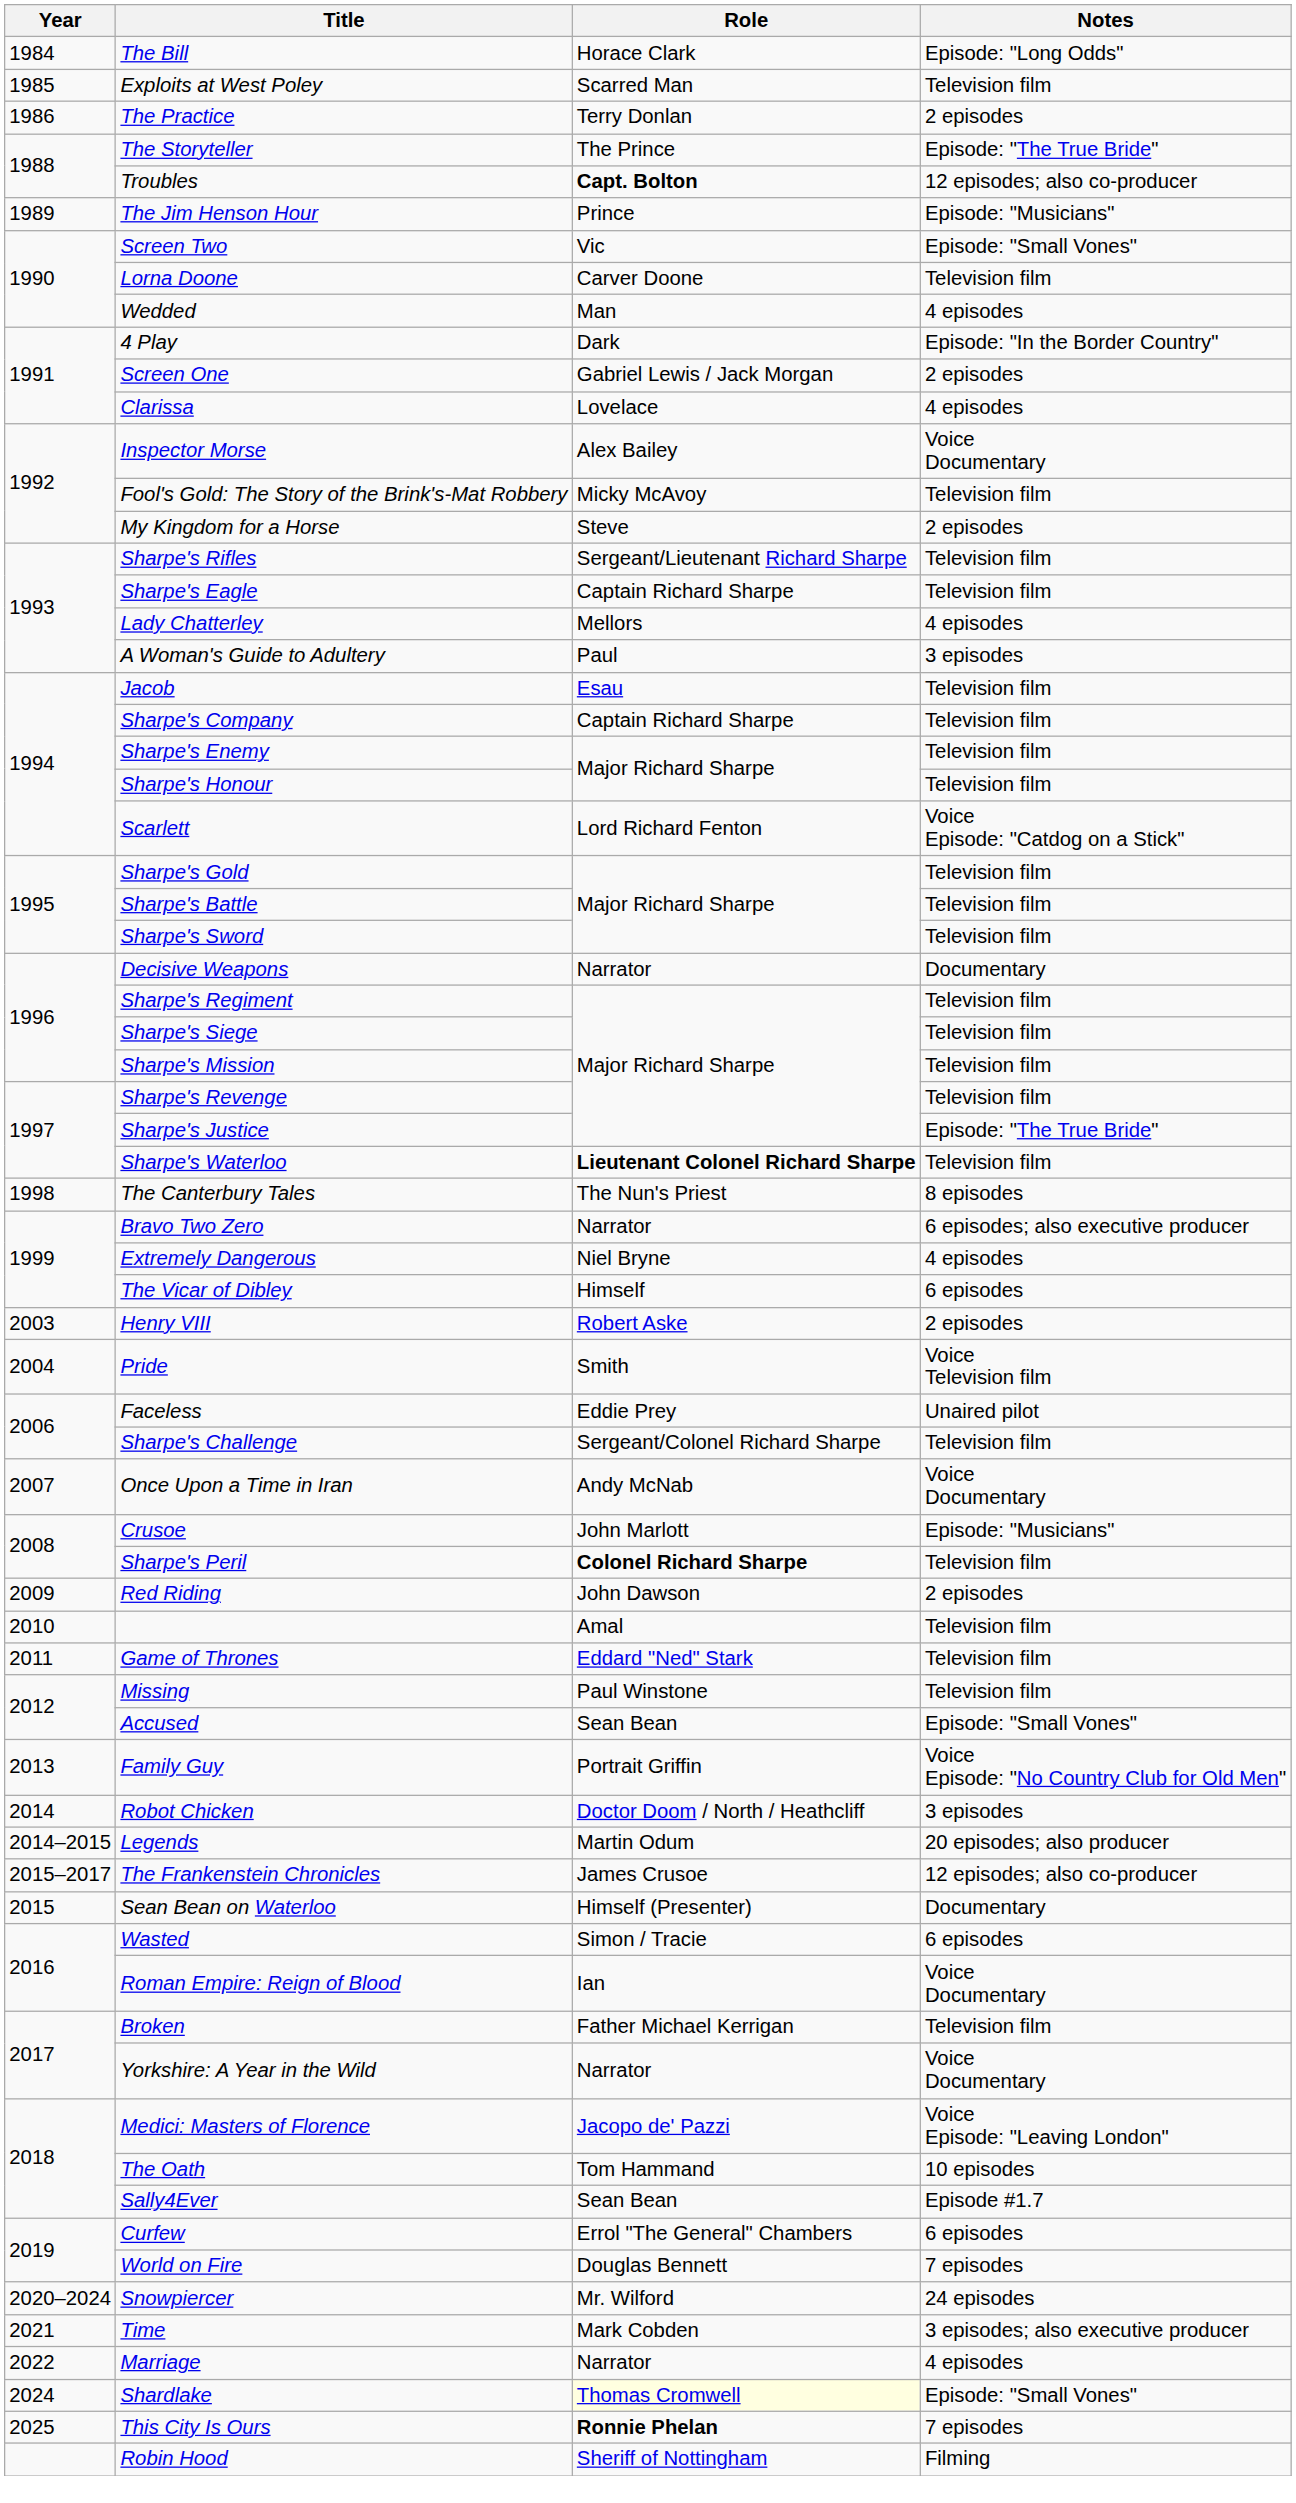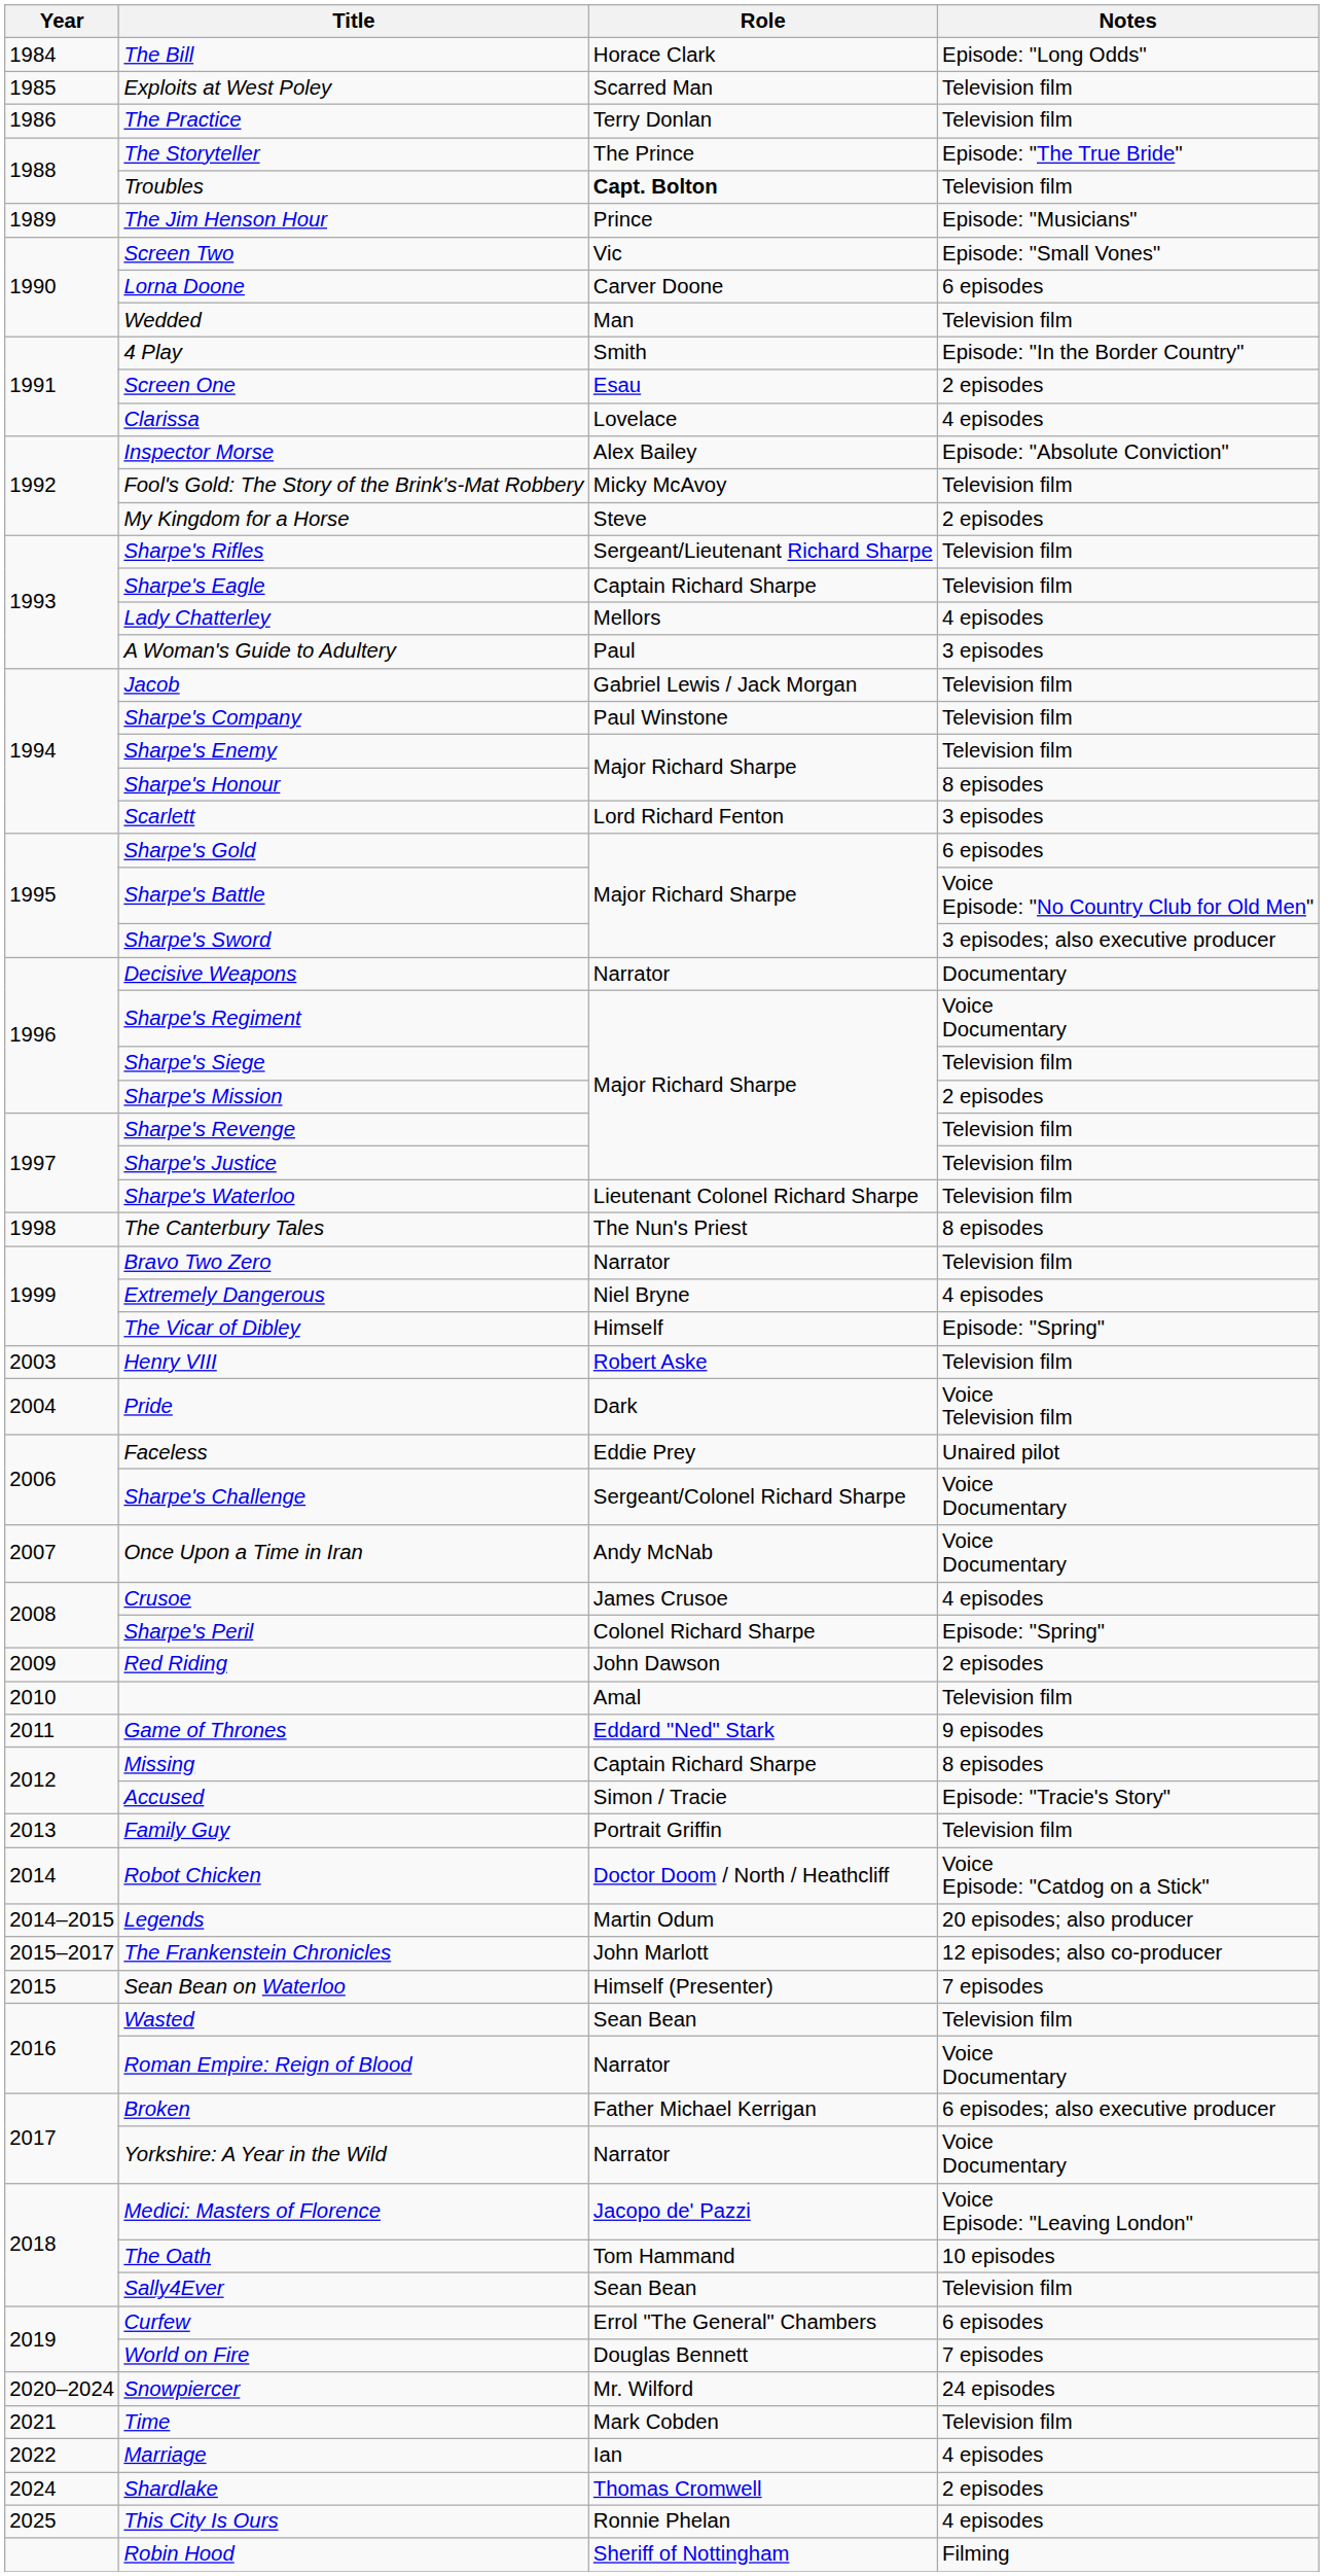 <table class="wikitable sortable">
 <tr>
 <th>Year</th>
 <th>Title</th>
 <th>Role</th>
 <th class="unsortable">Notes</th>
 </tr>
 <tr>
 <td>1984</td>
 <td><em><a href='#'>The Bill</a></em></td>
 <td>Horace Clark</td>
 <td>Episode: "Long Odds"</td>
 </tr>
 <tr>
 <td>1985</td>
 <td><em>Exploits at West Poley</em></td>
 <td>Scarred Man</td>
 <td>Television film</td>
 </tr>
 <tr>
 <td>1986</td>
 <td><em><a href='#'>The Practice</a></em></td>
 <td>Terry Donlan</td>
-<td>2 episodes</td>
+<td>Television film</td>
 </tr>
 <tr>
 <td rowspan="2">1988</td>
 <td><em><a href='#'>The Storyteller</a></em></td>
 <td>The Prince</td>
 <td>Episode: "<a href='#'>The True Bride</a>"</td>
 </tr>
 <tr>
 <td><em>Troubles</em></td>
 <td><strong>Capt. Bolton</strong></td>
-<td>12 episodes; also co-producer</td>
+<td>Television film</td>
 </tr>
 <tr>
 <td>1989</td>
 <td><em><a href='#'>The Jim Henson Hour</a></em></td>
 <td>Prince</td>
 <td>Episode: "Musicians"</td>
 </tr>
 <tr>
 <td rowspan="3">1990</td>
 <td><em><a href='#'>Screen Two</a></em></td>
 <td>Vic</td>
 <td>Episode: "Small Vones"</td>
 </tr>
 <tr>
 <td><em><a href='#'>Lorna Doone</a></em></td>
 <td>Carver Doone</td>
-<td>Television film</td>
+<td>6 episodes</td>
 </tr>
 <tr>
 <td><em>Wedded</em></td>
 <td>Man</td>
-<td>4 episodes</td>
+<td>Television film</td>
 </tr>
 <tr>
 <td rowspan="3">1991</td>
 <td><em>4 Play</em></td>
-<td>Dark</td>
+<td>Smith</td>
 <td>Episode: "In the Border Country"</td>
 </tr>
 <tr>
 <td><em><a href='#'>Screen One</a></em></td>
-<td>Gabriel Lewis / Jack Morgan</td>
+<td><a href='#'>Esau</a></td>
 <td>2 episodes</td>
 </tr>
 <tr>
 <td><em><a href='#'>Clarissa</a></em></td>
 <td>Lovelace</td>
 <td>4 episodes</td>
 </tr>
 <tr>
 <td rowspan="3">1992</td>
 <td><em><a href='#'>Inspector Morse</a></em></td>
 <td>Alex Bailey</td>
-<td>Voice<br>Documentary</td>
+<td>Episode: "Absolute Conviction"</td>
 </tr>
 <tr>
 <td><em>Fool's Gold: The Story of the Brink's-Mat Robbery</em></td>
 <td>Micky McAvoy</td>
 <td>Television film</td>
 </tr>
 <tr>
 <td><em>My Kingdom for a Horse</em></td>
 <td>Steve</td>
 <td>2 episodes</td>
 </tr>
 <tr>
 <td rowspan="4">1993</td>
 <td><em><a href='#'>Sharpe's Rifles</a></em></td>
 <td>Sergeant/Lieutenant <a href='#'>Richard Sharpe</a></td>
 <td>Television film</td>
 </tr>
 <tr>
 <td><em><a href='#'>Sharpe's Eagle</a></em></td>
 <td>Captain Richard Sharpe</td>
 <td>Television film</td>
 </tr>
 <tr>
 <td><em><a href='#'>Lady Chatterley</a></em></td>
 <td>Mellors</td>
 <td>4 episodes</td>
 </tr>
 <tr>
 <td><em>A Woman's Guide to Adultery</em></td>
 <td>Paul</td>
 <td>3 episodes</td>
 </tr>
 <tr>
 <td rowspan="5">1994</td>
 <td><em><a href='#'>Jacob</a></em></td>
-<td><a href='#'>Esau</a></td>
+<td>Gabriel Lewis / Jack Morgan</td>
 <td>Television film</td>
 </tr>
 <tr>
 <td><em><a href='#'>Sharpe's Company</a></em></td>
-<td>Captain Richard Sharpe</td>
+<td>Paul Winstone</td>
 <td>Television film</td>
 </tr>
 <tr>
 <td><em><a href='#'>Sharpe's Enemy</a></em></td>
 <td rowspan=2>Major Richard Sharpe</td>
 <td>Television film</td>
 </tr>
 <tr>
 <td><em><a href='#'>Sharpe's Honour</a></em></td>
-<td>Television film</td>
+<td>8 episodes</td>
 </tr>
 <tr>
 <td><em><a href='#'>Scarlett</a></em></td>
 <td>Lord Richard Fenton</td>
-<td>Voice<br>Episode: "Catdog on a Stick"</td>
+<td>3 episodes</td>
 </tr>
 <tr>
 <td rowspan="3">1995</td>
 <td><em><a href='#'>Sharpe's Gold</a></em></td>
 <td rowspan="3">Major Richard Sharpe</td>
-<td>Television film</td>
+<td>6 episodes</td>
 </tr>
 <tr>
 <td><em><a href='#'>Sharpe's Battle</a></em></td>
-<td>Television film</td>
+<td>Voice<br>Episode: "<a href='#'>No Country Club for Old Men</a>"</td>
 </tr>
 <tr>
 <td><em><a href='#'>Sharpe's Sword</a></em></td>
-<td>Television film</td>
+<td>3 episodes; also executive producer</td>
 </tr>
 <tr>
 <td rowspan="4">1996</td>
 <td><em><a href='#'>Decisive Weapons</a></em></td>
 <td>Narrator</td>
 <td>Documentary</td>
 </tr>
 <tr>
 <td><em><a href='#'>Sharpe's Regiment</a></em></td>
 <td rowspan="5">Major Richard Sharpe</td>
-<td>Television film</td>
+<td>Voice<br>Documentary</td>
 </tr>
 <tr>
 <td><em><a href='#'>Sharpe's Siege</a></em></td>
 <td>Television film</td>
 </tr>
 <tr>
 <td><em><a href='#'>Sharpe's Mission</a></em></td>
-<td>Television film</td>
+<td>2 episodes</td>
 </tr>
 <tr>
 <td rowspan="3">1997</td>
 <td><em><a href='#'>Sharpe's Revenge</a></em></td>
 <td>Television film</td>
 </tr>
 <tr>
 <td><em><a href='#'>Sharpe's Justice</a></em></td>
-<td>Episode: "<a href='#'>The True Bride</a>"</td>
+<td>Television film</td>
 </tr>
 <tr>
 <td><em><a href='#'>Sharpe's Waterloo</a></em></td>
-<td><strong>Lieutenant Colonel Richard Sharpe</strong></td>
+<td>Lieutenant Colonel Richard Sharpe</td>
 <td>Television film</td>
 </tr>
 <tr>
 <td>1998</td>
 <td><em>The Canterbury Tales</em></td>
 <td>The Nun's Priest</td>
 <td>8 episodes</td>
 </tr>
 <tr>
 <td rowspan="3">1999</td>
 <td><em><a href='#'>Bravo Two Zero</a></em></td>
 <td>Narrator</td>
-<td>6 episodes; also executive producer</td>
+<td>Television film</td>
 </tr>
 <tr>
 <td><em><a href='#'>Extremely Dangerous</a></em></td>
 <td>Niel Bryne</td>
 <td>4 episodes</td>
 </tr>
 <tr>
 <td><em><a href='#'>The Vicar of Dibley</a></em></td>
 <td>Himself</td>
-<td>6 episodes</td>
+<td>Episode: "Spring"</td>
 </tr>
 <tr>
 <td>2003</td>
 <td><em><a href='#'>Henry VIII</a></em></td>
 <td><a href='#'>Robert Aske</a></td>
-<td>2 episodes</td>
+<td>Television film</td>
 </tr>
 <tr>
 <td>2004</td>
 <td><em><a href='#'>Pride</a></em></td>
-<td>Smith</td>
+<td>Dark</td>
 <td>Voice<br>Television film</td>
 </tr>
 <tr>
 <td rowspan="2">2006</td>
 <td><em>Faceless</em></td>
 <td>Eddie Prey</td>
 <td>Unaired pilot</td>
 </tr>
 <tr>
 <td><em><a href='#'>Sharpe's Challenge</a></em></td>
 <td>Sergeant/Colonel Richard Sharpe</td>
-<td>Television film</td>
+<td>Voice<br>Documentary</td>
 </tr>
 <tr>
 <td>2007</td>
 <td><em>Once Upon a Time in Iran</em></td>
 <td>Andy McNab</td>
 <td>Voice<br>Documentary</td>
 </tr>
 <tr>
 <td rowspan="2">2008</td>
 <td><em><a href='#'>Crusoe</a></em></td>
-<td>John Marlott</td>
-<td>Episode: "Musicians"</td>
+<td>James Crusoe</td>
+<td>4 episodes</td>
 </tr>
 <tr>
 <td><em><a href='#'>Sharpe's Peril</a></em></td>
-<td><strong>Colonel Richard Sharpe</strong></td>
-<td>Television film</td>
+<td>Colonel Richard Sharpe</td>
+<td>Episode: "Spring"</td>
 </tr>
 <tr>
 <td>2009</td>
 <td><em><a href='#'>Red Riding</a></em></td>
 <td>John Dawson</td>
 <td>2 episodes</td>
 </tr>
 <tr>
 <td>2010</td>
 <td><em></em></td>
 <td>Amal</td>
 <td>Television film</td>
 </tr>
 <tr>
 <td>2011</td>
 <td><em><a href='#'>Game of Thrones</a></em></td>
 <td><a href='#'>Eddard "Ned" Stark</a></td>
-<td>Television film</td>
+<td>9 episodes</td>
 </tr>
 <tr>
 <td rowspan="2">2012</td>
 <td><em><a href='#'>Missing</a></em></td>
-<td>Paul Winstone</td>
-<td>Television film</td>
+<td>Captain Richard Sharpe</td>
+<td>8 episodes</td>
 </tr>
 <tr>
 <td><em><a href='#'>Accused</a></em></td>
-<td>Sean Bean</td>
-<td>Episode: "Small Vones"</td>
+<td>Simon / Tracie</td>
+<td>Episode: "Tracie's Story"</td>
 </tr>
 <tr>
 <td>2013</td>
 <td><em><a href='#'>Family Guy</a></em></td>
 <td>Portrait Griffin</td>
-<td>Voice<br>Episode: "<a href='#'>No Country Club for Old Men</a>"</td>
+<td>Television film</td>
 </tr>
 <tr>
 <td>2014</td>
 <td><em><a href='#'>Robot Chicken</a></em></td>
 <td><a href='#'>Doctor Doom</a> / North / Heathcliff</td>
-<td>3 episodes</td>
+<td>Voice<br>Episode: "Catdog on a Stick"</td>
 </tr>
 <tr>
 <td>2014–2015</td>
 <td><em><a href='#'>Legends</a></em></td>
 <td>Martin Odum</td>
 <td>20 episodes; also producer</td>
 </tr>
 <tr>
 <td>2015–2017</td>
 <td><em><a href='#'>The Frankenstein Chronicles</a></em></td>
-<td>James Crusoe</td>
+<td>John Marlott</td>
 <td>12 episodes; also co-producer</td>
 </tr>
 <tr>
 <td>2015</td>
 <td><em>Sean Bean on <a href='#'>Waterloo</a></em></td>
 <td>Himself (Presenter)</td>
-<td>Documentary</td>
+<td>7 episodes</td>
 </tr>
 <tr>
 <td rowspan="2">2016</td>
 <td><em><a href='#'>Wasted</a></em></td>
-<td>Simon / Tracie</td>
-<td>6 episodes</td>
+<td>Sean Bean</td>
+<td>Television film</td>
 </tr>
 <tr>
 <td><em><a href='#'>Roman Empire: Reign of Blood</a></em></td>
-<td>Ian</td>
+<td>Narrator</td>
 <td>Voice<br>Documentary</td>
 </tr>
 <tr>
 <td rowspan="2">2017</td>
 <td><em><a href='#'>Broken</a></em></td>
 <td>Father Michael Kerrigan</td>
-<td>Television film</td>
+<td>6 episodes; also executive producer</td>
 </tr>
 <tr>
 <td><em>Yorkshire: A Year in the Wild</em></td>
 <td>Narrator</td>
 <td>Voice<br>Documentary</td>
 </tr>
 <tr>
 <td rowspan="3">2018</td>
 <td><em><a href='#'>Medici: Masters of Florence</a></em></td>
 <td><a href='#'>Jacopo de' Pazzi</a></td>
 <td>Voice<br>Episode: "Leaving London"</td>
 </tr>
 <tr>
 <td><em><a href='#'>The Oath</a></em></td>
 <td>Tom Hammand</td>
 <td>10 episodes</td>
 </tr>
 <tr>
 <td><em><a href='#'>Sally4Ever</a></em></td>
 <td>Sean Bean</td>
-<td>Episode #1.7</td>
+<td>Television film</td>
 </tr>
 <tr>
 <td rowspan="2">2019</td>
 <td><em><a href='#'>Curfew</a></em></td>
 <td>Errol "The General" Chambers</td>
 <td>6 episodes</td>
 </tr>
 <tr>
 <td><em><a href='#'>World on Fire</a></em></td>
 <td>Douglas Bennett</td>
 <td>7 episodes</td>
 </tr>
 <tr>
 <td>2020–2024</td>
 <td><em><a href='#'>Snowpiercer</a></em></td>
 <td>Mr. Wilford</td>
 <td>24 episodes</td>
 </tr>
 <tr>
 <td>2021</td>
 <td><em><a href='#'>Time</a></em></td>
 <td>Mark Cobden</td>
-<td>3 episodes; also executive producer</td>
+<td>Television film</td>
 </tr>
 <tr>
 <td>2022</td>
 <td><em><a href='#'>Marriage</a></em></td>
-<td>Narrator</td>
+<td>Ian</td>
 <td>4 episodes</td>
 </tr>
 <tr>
 <td>2024</td>
 <td><em><a href='#'>Shardlake</a></em></td>
-<td style="background: lightyellow;"><a href='#'>Thomas Cromwell</a></td>
-<td>Episode: "Small Vones"</td>
+<td><a href='#'>Thomas Cromwell</a></td>
+<td>2 episodes</td>
 </tr>
 <tr>
 <td>2025</td>
 <td><em><a href='#'>This City Is Ours</a></em></td>
-<td><strong>Ronnie Phelan</strong></td>
-<td>7 episodes </td>
+<td>Ronnie Phelan</td>
+<td>4 episodes</td>
 </tr>
 <tr>
 <td></td>
 <td><em><a href='#'>Robin Hood</a></em></td>
 <td><a href='#'>Sheriff of Nottingham</a></td>
 <td>Filming</td>
 </tr>
 </table>
